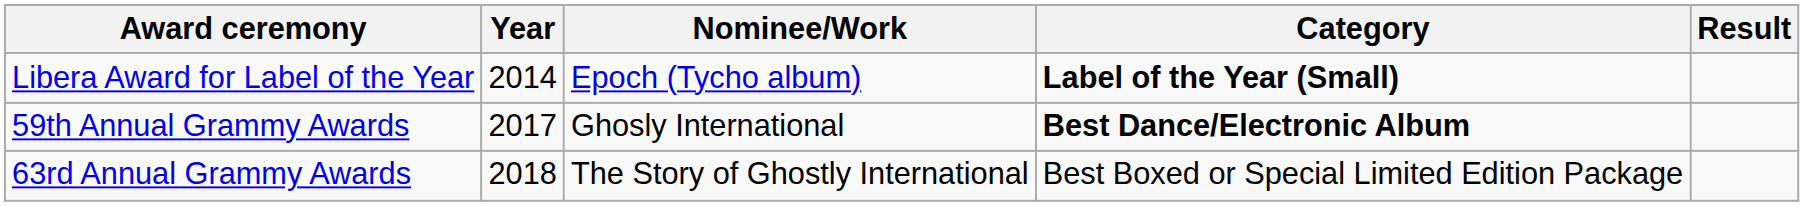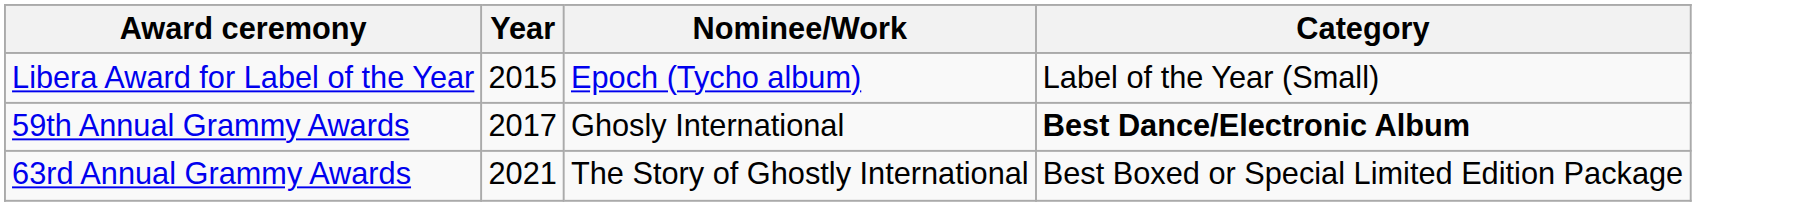 <table class="wikitable sortable plainrowheaders">
 <tr>
 <th scope="col">Award ceremony</th>
 <th scope="col">Year</th>
 <th scope="col">Nominee/Work</th>
 <th scope="col">Category</th>
-<th scope="col">Result</th>
 </tr>
 <tr>
 <td><a href='#'>Libera Award for Label of the Year</a></td>
-<td>2014</td>
+<td>2015</td>
 <td><a href='#'>Epoch (Tycho album)</a></td>
-<td><strong>Label of the Year (Small)</strong></td>
-<td></td>
+<td>Label of the Year (Small)</td>
 </tr>
 <tr>
 <td><a href='#'>59th Annual Grammy Awards</a></td>
 <td>2017</td>
 <td>Ghosly International</td>
 <td><strong>Best Dance/Electronic Album</strong></td>
-<td></td>
 </tr>
 <tr>
 <td><a href='#'>63rd Annual Grammy Awards</a></td>
-<td>2018</td>
+<td>2021</td>
 <td>The Story of Ghostly International</td>
 <td>Best Boxed or Special Limited Edition Package</td>
-<td></td>
 </tr>
 </table>
